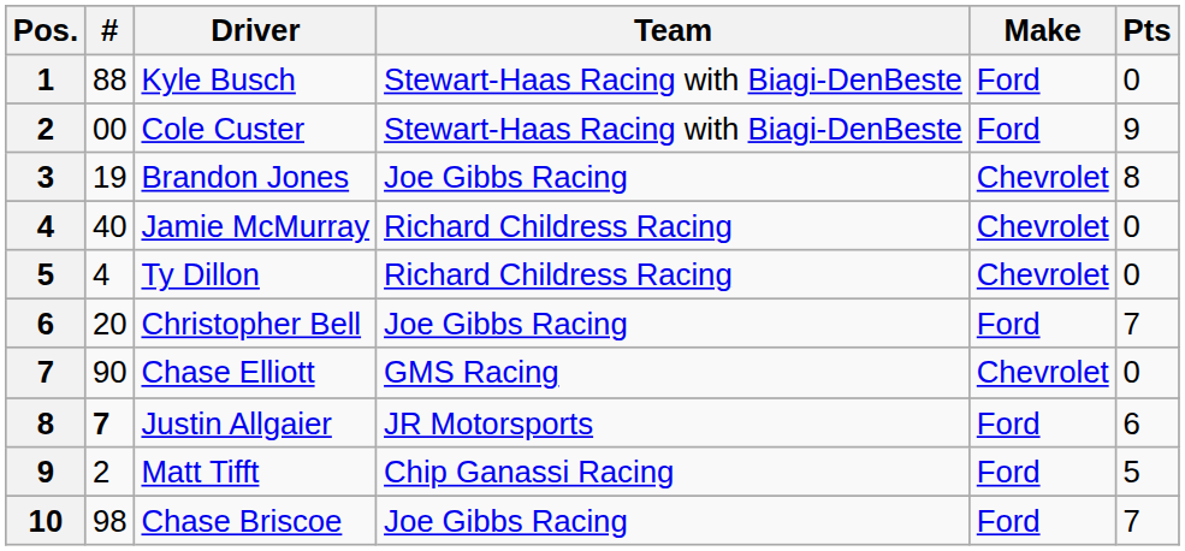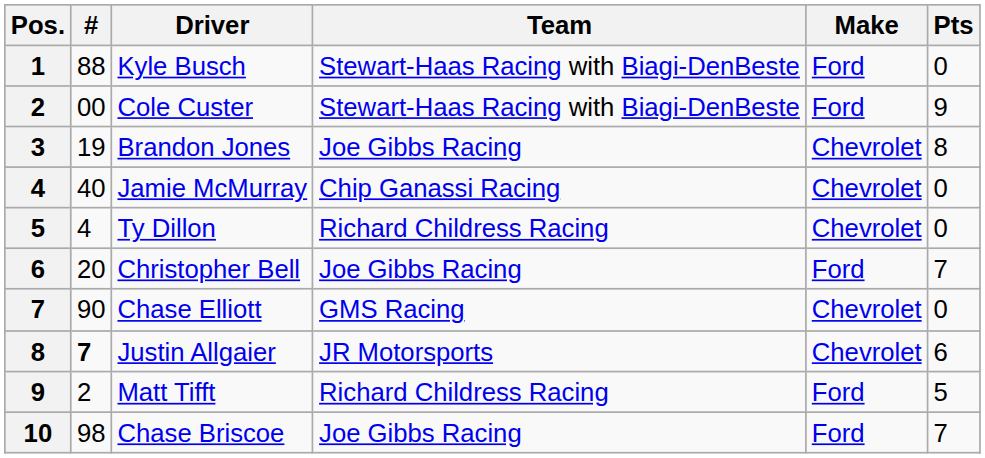 <table class="wikitable" style="font-size:95%">
 <tr>
 <th>Pos.</th>
 <th>#</th>
 <th>Driver</th>
 <th>Team</th>
 <th>Make</th>
 <th>Pts</th>
 </tr>
 <tr>
 <th>1</th>
 <td>88</td>
 <td><a href='#'>Kyle Busch</a></td>
 <td><a href='#'>Stewart-Haas Racing</a> with <a href='#'>Biagi-DenBeste</a></td>
 <td><a href='#'>Ford</a></td>
 <td>0</td>
 </tr>
 <tr>
 <th>2</th>
 <td>00</td>
 <td><a href='#'>Cole Custer</a></td>
 <td><a href='#'>Stewart-Haas Racing</a> with <a href='#'>Biagi-DenBeste</a></td>
 <td><a href='#'>Ford</a></td>
 <td>9</td>
 </tr>
 <tr>
 <th>3</th>
 <td>19</td>
 <td><a href='#'>Brandon Jones</a></td>
 <td><a href='#'>Joe Gibbs Racing</a></td>
 <td><a href='#'>Chevrolet</a></td>
 <td>8</td>
 </tr>
 <tr>
 <th>4</th>
 <td>40</td>
 <td><a href='#'>Jamie McMurray</a></td>
-<td><a href='#'>Richard Childress Racing</a></td>
+<td><a href='#'>Chip Ganassi Racing</a></td>
 <td><a href='#'>Chevrolet</a></td>
 <td>0</td>
 </tr>
 <tr>
 <th>5</th>
 <td>4</td>
 <td><a href='#'>Ty Dillon</a></td>
 <td><a href='#'>Richard Childress Racing</a></td>
 <td><a href='#'>Chevrolet</a></td>
 <td>0</td>
 </tr>
 <tr>
 <th>6</th>
 <td>20</td>
 <td><a href='#'>Christopher Bell</a></td>
 <td><a href='#'>Joe Gibbs Racing</a></td>
 <td><a href='#'>Ford</a></td>
 <td>7</td>
 </tr>
 <tr>
 <th>7</th>
 <td>90</td>
 <td><a href='#'>Chase Elliott</a></td>
 <td><a href='#'>GMS Racing</a></td>
 <td><a href='#'>Chevrolet</a></td>
 <td>0</td>
 </tr>
 <tr>
 <th>8</th>
 <td><strong>7</strong></td>
 <td><a href='#'>Justin Allgaier</a></td>
 <td><a href='#'>JR Motorsports</a></td>
-<td><a href='#'>Ford</a></td>
+<td><a href='#'>Chevrolet</a></td>
 <td>6</td>
 </tr>
 <tr>
 <th>9</th>
 <td>2</td>
 <td><a href='#'>Matt Tifft</a></td>
-<td><a href='#'>Chip Ganassi Racing</a></td>
+<td><a href='#'>Richard Childress Racing</a></td>
 <td><a href='#'>Ford</a></td>
 <td>5</td>
 </tr>
 <tr>
 <th>10</th>
 <td>98</td>
 <td><a href='#'>Chase Briscoe</a></td>
 <td><a href='#'>Joe Gibbs Racing</a></td>
 <td><a href='#'>Ford</a></td>
 <td>7</td>
 </tr>
 </table>
